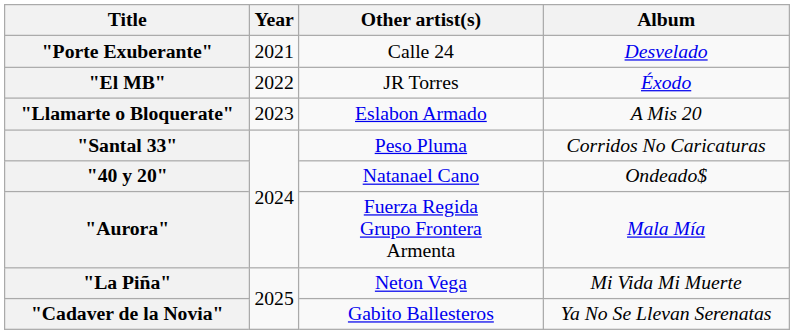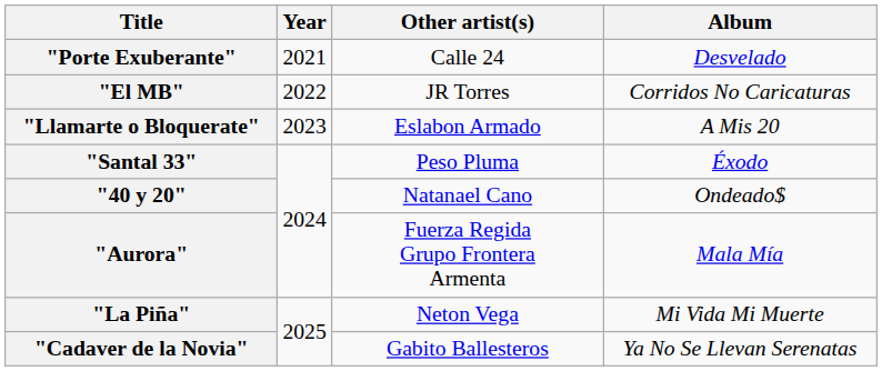 <table class="wikitable plainrowheaders" style="text-align:center;">
 <tr>
 <th scope="col" style="width:12em;">Title</th>
 <th scope="col">Year</th>
 <th scope="col" style="width:12em;">Other artist(s)</th>
 <th scope="col" style="width:12em;">Album</th>
 </tr>
 <tr>
 <th scope="row">"Porte Exuberante"</th>
 <td>2021</td>
 <td>Calle 24</td>
 <td><em><a href='#'>Desvelado</a></em></td>
 </tr>
 <tr>
 <th scope="row">"El MB"</th>
 <td>2022</td>
 <td>JR Torres</td>
-<td><em><a href='#'>Éxodo</a></em></td>
+<td><em>Corridos No Caricaturas</em></td>
 </tr>
 <tr>
 <th scope="row">"Llamarte o Bloquerate"</th>
 <td>2023</td>
 <td><a href='#'>Eslabon Armado</a></td>
 <td><em>A Mis 20</em></td>
 </tr>
 <tr>
 <th scope="row">"Santal 33"</th>
 <td rowspan= "3">2024</td>
 <td><a href='#'>Peso Pluma</a></td>
-<td><em>Corridos No Caricaturas</em></td>
+<td><em><a href='#'>Éxodo</a></em></td>
 </tr>
 <tr>
 <th scope="row">"40 y 20"</th>
 <td><a href='#'>Natanael Cano</a></td>
 <td><em>Ondeado$</em></td>
 </tr>
 <tr>
 <th scope="row">"Aurora"</th>
 <td><a href='#'>Fuerza Regida</a><br><a href='#'>Grupo Frontera</a><br>Armenta</td>
 <td><em><a href='#'>Mala Mía</a></em></td>
 </tr>
 <tr>
 <th scope="row">"La Piña"</th>
 <td rowspan="2">2025</td>
 <td><a href='#'>Neton Vega</a></td>
 <td><em>Mi Vida Mi Muerte</em></td>
 </tr>
 <tr>
 <th scope="row">"Cadaver de la Novia"</th>
 <td><a href='#'>Gabito Ballesteros</a></td>
 <td><em>Ya No Se Llevan Serenatas</em></td>
 </tr>
 </table>
